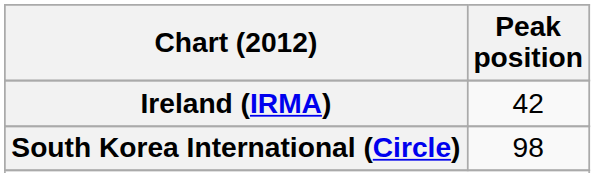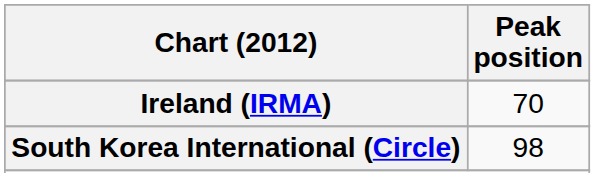 <table class="wikitable plainrowheaders sortable" style="text-align:center;">
 <tr>
 <th scope="col">Chart (2012)</th>
 <th scope="col">Peak<br>position</th>
 </tr>
 <tr>
 </tr>
 <tr>
 </tr>
 <tr>
 <th scope="row">Ireland (<a href='#'>IRMA</a>)</th>
-<td style="text-align:center;">42</td>
+<td style="text-align:center;">70</td>
 </tr>
 <tr>
 </tr>
 <tr>
 <th scope="row">South Korea International (<a href='#'>Circle</a>)</th>
 <td style="text-align:center;">98</td>
 </tr>
 <tr>
 </tr>
 <tr>
 </tr>
 <tr>
 </tr>
 <tr>
 </tr>
 </table>
